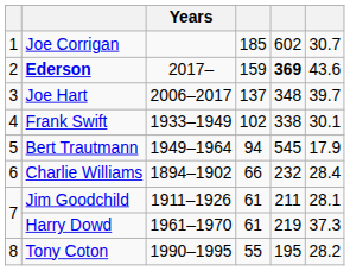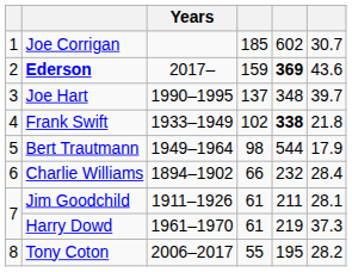 <table class="wikitable plainrowheaders sortable" style="text-align:center">
 <tr>
 <th></th>
 <th></th>
 <th>Years</th>
 <th></th>
 <th></th>
 <th></th>
 </tr>
 <tr>
 <td>1</td>
 <td align="left"> <a href='#'>Joe Corrigan</a></td>
 <td></td>
 <td>185</td>
 <td>602</td>
 <td>30.7</td>
 </tr>
 <tr>
 <td>2</td>
 <td align="left"> <strong><a href='#'>Ederson</a></strong></td>
 <td>2017–</td>
 <td>159</td>
 <td><strong>369</strong></td>
 <td>43.6</td>
 </tr>
 <tr>
 <td>3</td>
 <td align="left"> <a href='#'>Joe Hart</a></td>
-<td>2006–2017</td>
+<td>1990–1995</td>
 <td>137</td>
 <td>348</td>
 <td>39.7</td>
 </tr>
 <tr>
 <td>4</td>
 <td align="left"> <a href='#'>Frank Swift</a></td>
 <td>1933–1949</td>
 <td>102</td>
-<td>338</td>
-<td>30.1</td>
+<td><strong>338</strong></td>
+<td>21.8</td>
 </tr>
 <tr>
 <td>5</td>
 <td align="left"> <a href='#'>Bert Trautmann</a></td>
 <td>1949–1964</td>
-<td>94</td>
-<td>545</td>
+<td>98</td>
+<td>544</td>
 <td>17.9</td>
 </tr>
 <tr>
 <td>6</td>
 <td align="left"> <a href='#'>Charlie Williams</a></td>
 <td>1894–1902</td>
 <td>66</td>
 <td>232</td>
 <td>28.4</td>
 </tr>
 <tr>
 <td rowspan="2">7</td>
 <td align="left"> <a href='#'>Jim Goodchild</a></td>
 <td>1911–1926</td>
 <td>61</td>
 <td>211</td>
 <td>28.1</td>
 </tr>
 <tr>
 <td align="left"> <a href='#'>Harry Dowd</a></td>
 <td>1961–1970</td>
 <td>61</td>
 <td>219</td>
 <td>37.3</td>
 </tr>
 <tr>
 <td>8</td>
 <td align="left"> <a href='#'>Tony Coton</a></td>
-<td>1990–1995</td>
+<td>2006–2017</td>
 <td>55</td>
 <td>195</td>
 <td>28.2</td>
 </tr>
 </table>
